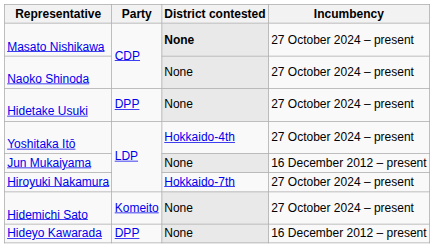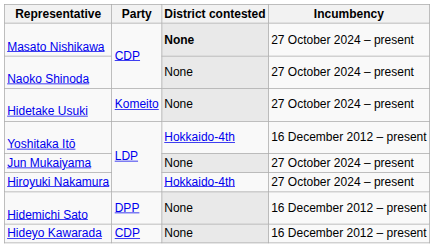 <table class=wikitable>
 <tr>
 <th>Representative</th>
 <th>Party</th>
 <th>District contested</th>
 <th>Incumbency</th>
 </tr>
 <tr>
 <td><br> <a href='#'>Masato Nishikawa</a></td>
 <td rowspan="2"><a href='#'>CDP</a></td>
 <td bgcolor=#E9E9E9><strong>None</strong></td>
 <td>27 October 2024 – present</td>
 </tr>
 <tr>
 <td><br><a href='#'>Naoko Shinoda</a></td>
 <td bgcolor=#E9E9E9>None</td>
 <td>27 October 2024 – present</td>
 </tr>
 <tr>
 <td><br><a href='#'>Hidetake Usuki</a></td>
-<td><a href='#'>DPP</a></td>
+<td><a href='#'>Komeito</a></td>
 <td bgcolor=#E9E9E9>None</td>
 <td>27 October 2024 – present</td>
 </tr>
 <tr>
 <td><br><a href='#'>Yoshitaka Itō</a></td>
 <td rowspan="3"><a href='#'>LDP</a></td>
 <td><a href='#'>Hokkaido-4th</a></td>
-<td>27 October 2024 – present</td>
+<td>16 December 2012 – present</td>
 </tr>
 <tr>
 <td><a href='#'>Jun Mukaiyama</a></td>
 <td bgcolor=#E9E9E9>None</td>
-<td>16 December 2012 – present</td>
+<td>27 October 2024 – present</td>
 </tr>
 <tr>
 <td><a href='#'>Hiroyuki Nakamura</a></td>
-<td><a href='#'>Hokkaido-7th</a></td>
+<td><a href='#'>Hokkaido-4th</a></td>
 <td>27 October 2024 – present</td>
 </tr>
 <tr>
 <td><br><a href='#'>Hidemichi Sato</a></td>
-<td><a href='#'>Komeito</a></td>
-<td bgcolor=#E9E9E9>None</td>
-<td>27 October 2024 – present</td>
-</tr>
-<tr>
-<td><a href='#'>Hideyo Kawarada</a></td>
 <td><a href='#'>DPP</a></td>
 <td bgcolor=#E9E9E9>None</td>
 <td>16 December 2012 – present</td>
 </tr>
+<tr>
+<td><a href='#'>Hideyo Kawarada</a></td>
+<td><a href='#'>CDP</a></td>
+<td bgcolor=#E9E9E9>None</td>
+<td>16 December 2012 – present</td>
+</tr>
 </table>
